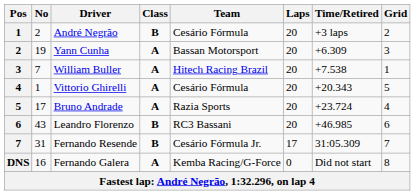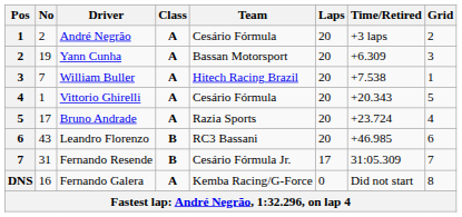 <table class="wikitable" style="font-size:95%">
 <tr>
 <th>Pos</th>
 <th>No</th>
 <th>Driver</th>
 <th>Class</th>
 <th>Team</th>
 <th>Laps</th>
 <th>Time/Retired</th>
 <th>Grid</th>
 </tr>
 <tr>
 <th>1</th>
 <td>2</td>
 <td> <a href='#'>André Negrão</a></td>
-<td align="center"><strong><span>B</span></strong></td>
+<td align="center"><strong><span>A</span></strong></td>
 <td>Cesário Fórmula</td>
 <td>20</td>
 <td>+3 laps</td>
 <td>2</td>
 </tr>
 <tr>
 <th>2</th>
 <td>19</td>
 <td> <a href='#'>Yann Cunha</a></td>
 <td align="center"><strong><span>A</span></strong></td>
 <td>Bassan Motorsport</td>
 <td>20</td>
 <td>+6.309</td>
 <td>3</td>
 </tr>
 <tr>
 <th>3</th>
 <td>7</td>
 <td> <a href='#'>William Buller</a></td>
 <td align="center"><strong><span>A</span></strong></td>
 <td><a href='#'>Hitech Racing Brazil</a></td>
 <td>20</td>
 <td>+7.538</td>
 <td>1</td>
 </tr>
 <tr>
 <th>4</th>
 <td>1</td>
 <td> <a href='#'>Vittorio Ghirelli</a></td>
 <td align="center"><strong><span>A</span></strong></td>
 <td>Cesário Fórmula</td>
 <td>20</td>
 <td>+20.343</td>
 <td>5</td>
 </tr>
 <tr>
 <th>5</th>
 <td>17</td>
 <td> <a href='#'>Bruno Andrade</a></td>
 <td align="center"><strong><span>A</span></strong></td>
 <td>Razia Sports</td>
 <td>20</td>
 <td>+23.724</td>
 <td>4</td>
 </tr>
 <tr>
 <th>6</th>
 <td>43</td>
 <td> Leandro Florenzo</td>
 <td align="center"><strong><span>B</span></strong></td>
 <td>RC3 Bassani</td>
 <td>20</td>
 <td>+46.985</td>
 <td>6</td>
 </tr>
 <tr>
 <th>7</th>
 <td>31</td>
 <td> Fernando Resende</td>
 <td align="center"><strong><span>B</span></strong></td>
 <td>Cesário Fórmula Jr.</td>
 <td>17</td>
 <td>31:05.309</td>
 <td>7</td>
 </tr>
 <tr>
 <th>DNS</th>
 <td>16</td>
 <td> Fernando Galera</td>
 <td align="center"><strong><span>A</span></strong></td>
 <td>Kemba Racing/G-Force</td>
 <td>0</td>
 <td>Did not start</td>
 <td>8</td>
 </tr>
 <tr>
 <th colspan=8 align=center>Fastest lap: <a href='#'>André Negrão</a>, 1:32.296,  on lap 4</th>
 </tr>
 </table>
